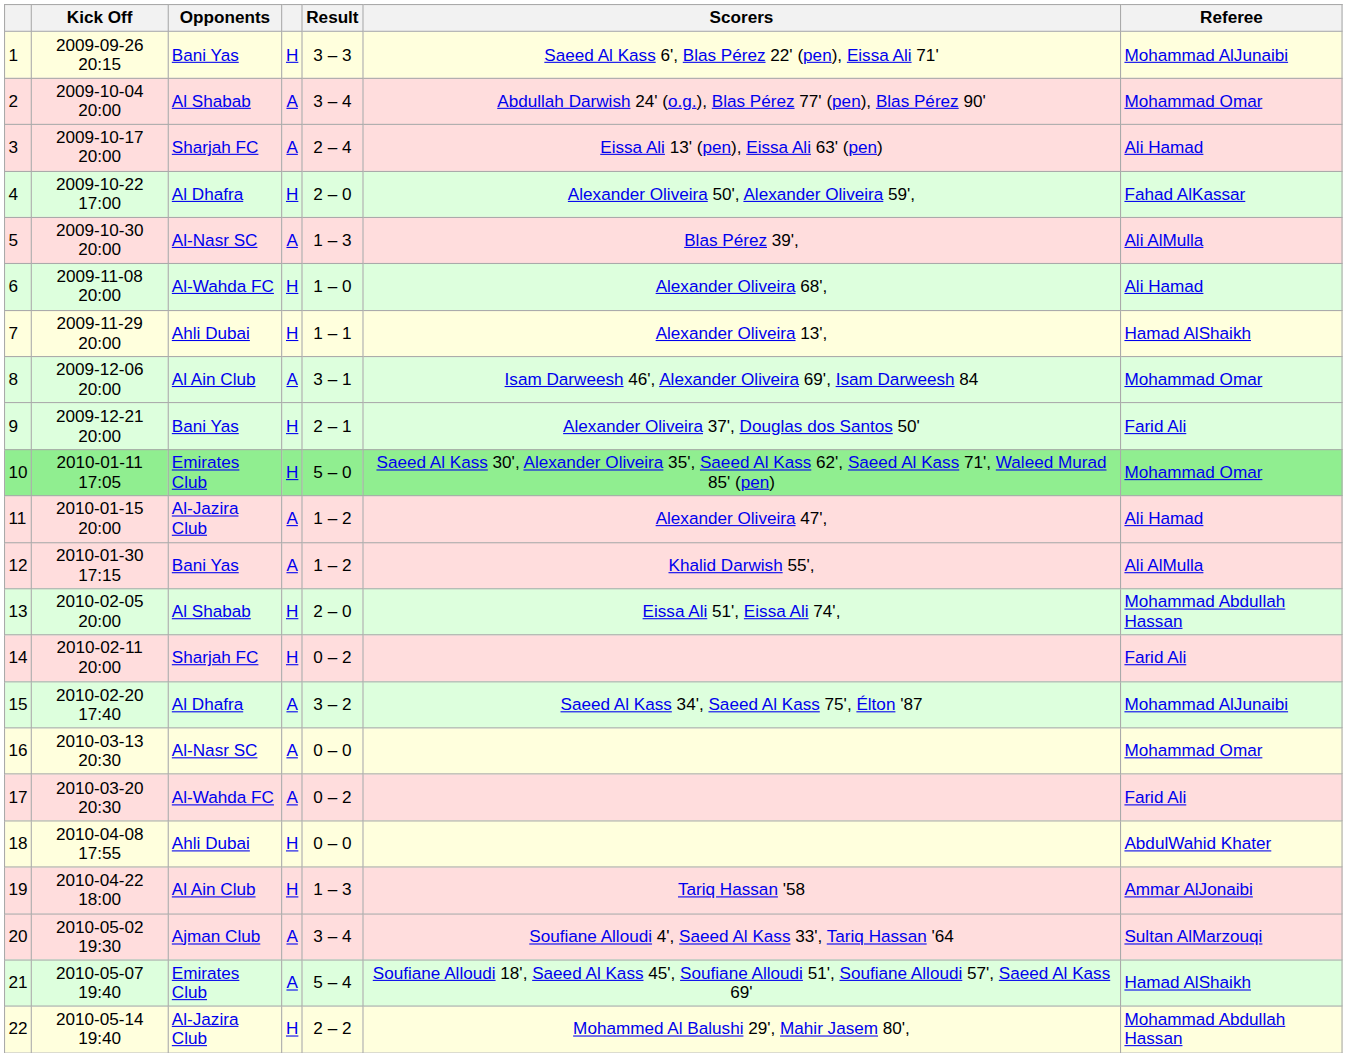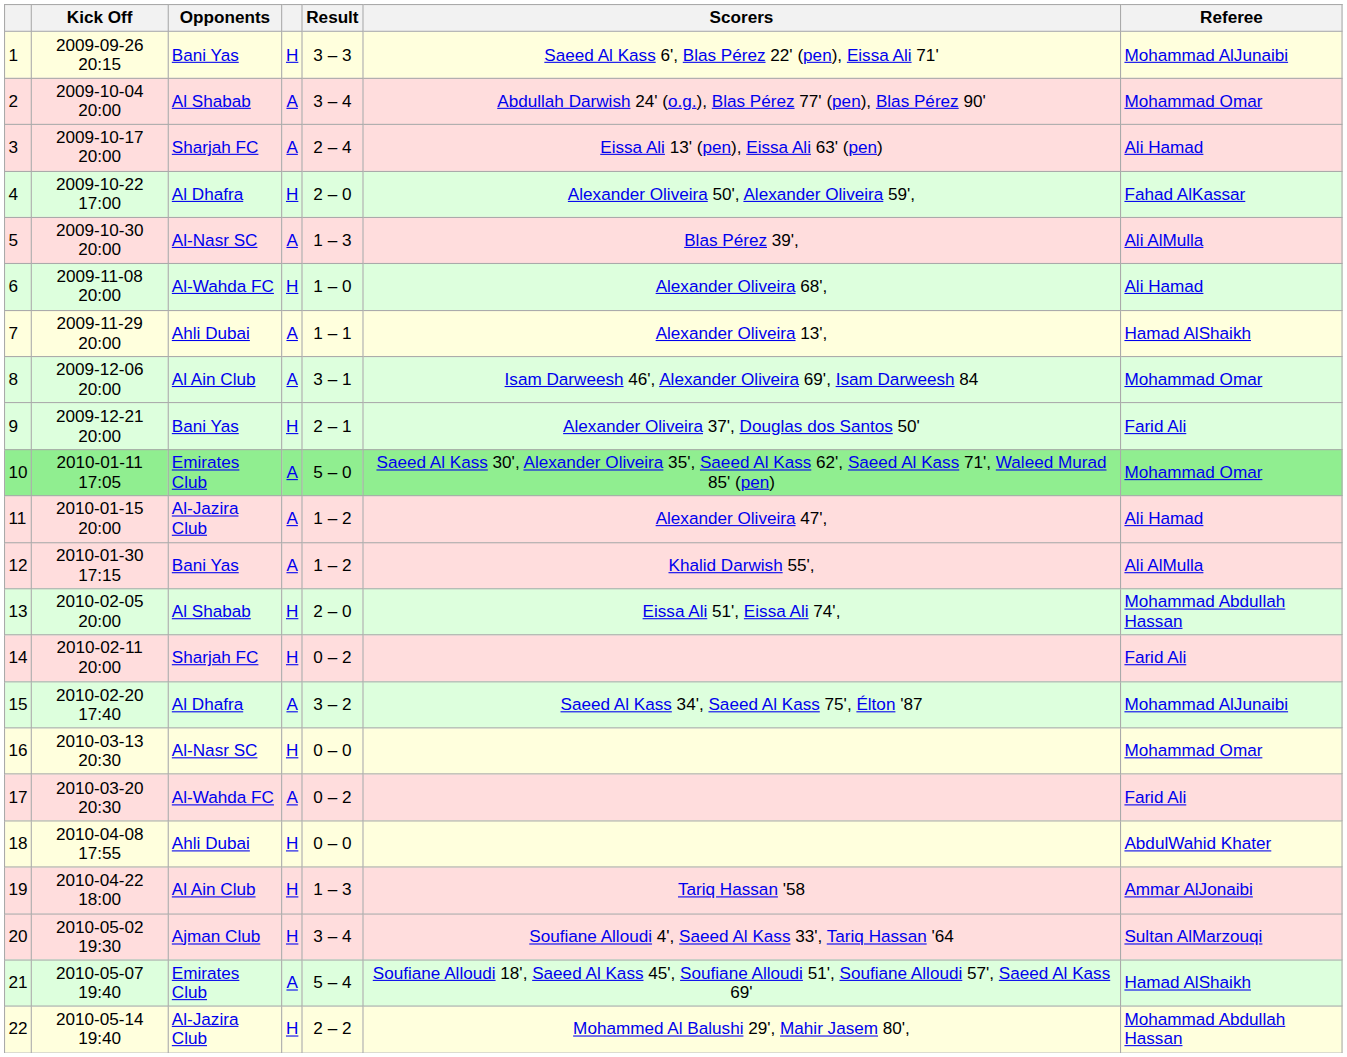 <table class="wikitable" style="width:99%;">
 <tr style="background:#f0f6ff;">
 <th></th>
 <th>Kick Off</th>
 <th>Opponents</th>
 <th></th>
 <th>Result</th>
 <th>Scorers</th>
 <th>Referee</th>
 </tr>
 <tr bgcolor="#ffffdd">
 <td>1</td>
 <td align=center>2009-09-26 20:15</td>
 <td><a href='#'>Bani Yas</a></td>
 <td align=center><a href='#'>H</a></td>
 <td align=center>3 – 3</td>
 <td align=center><a href='#'>Saeed Al Kass</a> 6', <a href='#'>Blas Pérez</a> 22' (<a href='#'>pen</a>), <a href='#'>Eissa Ali</a> 71'</td>
 <td> <a href='#'>Mohammad AlJunaibi</a></td>
 </tr>
 <tr bgcolor="#ffdddd">
 <td>2</td>
 <td align=center>2009-10-04 20:00</td>
 <td><a href='#'>Al Shabab</a></td>
 <td align=center><a href='#'>A</a></td>
 <td align=center>3 – 4</td>
 <td align=center><a href='#'>Abdullah Darwish</a> 24' (<a href='#'>o.g.</a>), <a href='#'>Blas Pérez</a> 77' (<a href='#'>pen</a>), <a href='#'>Blas Pérez</a> 90'</td>
 <td> <a href='#'>Mohammad Omar</a></td>
 </tr>
 <tr bgcolor="#ffdddd">
 <td>3</td>
 <td align=center>2009-10-17 20:00</td>
 <td><a href='#'>Sharjah FC</a></td>
 <td align=center><a href='#'>A</a></td>
 <td align=center>2 – 4</td>
 <td align=center><a href='#'>Eissa Ali</a> 13' (<a href='#'>pen</a>), <a href='#'>Eissa Ali</a> 63' (<a href='#'>pen</a>)</td>
 <td> <a href='#'>Ali Hamad</a></td>
 </tr>
 <tr bgcolor="#ddffdd">
 <td>4</td>
 <td align=center>2009-10-22 17:00</td>
 <td><a href='#'>Al Dhafra</a></td>
 <td align=center><a href='#'>H</a></td>
 <td align=center>2 – 0</td>
 <td align=center><a href='#'>Alexander Oliveira</a> 50', <a href='#'>Alexander Oliveira</a> 59',</td>
 <td> <a href='#'>Fahad AlKassar</a></td>
 </tr>
 <tr bgcolor="#ffdddd">
 <td>5</td>
 <td align=center>2009-10-30 20:00</td>
 <td><a href='#'>Al-Nasr SC</a></td>
 <td align=center><a href='#'>A</a></td>
 <td align=center>1 – 3</td>
 <td align=center><a href='#'>Blas Pérez</a> 39',</td>
 <td> <a href='#'>Ali AlMulla</a></td>
 </tr>
 <tr bgcolor="#ddffdd">
 <td>6</td>
 <td align=center>2009-11-08 20:00</td>
 <td><a href='#'>Al-Wahda FC</a></td>
 <td align=center><a href='#'>H</a></td>
 <td align=center>1 – 0</td>
 <td align=center><a href='#'>Alexander Oliveira</a> 68',</td>
 <td> <a href='#'>Ali Hamad</a></td>
 </tr>
 <tr bgcolor="#ffffdd">
 <td>7</td>
 <td align=center>2009-11-29 20:00</td>
 <td><a href='#'>Ahli Dubai</a></td>
-<td align=center><a href='#'>H</a></td>
+<td align=center><a href='#'>A</a></td>
 <td align=center>1 – 1</td>
 <td align=center><a href='#'>Alexander Oliveira</a> 13',</td>
 <td> <a href='#'>Hamad AlShaikh</a></td>
 </tr>
 <tr bgcolor="#ddffdd">
 <td>8</td>
 <td align=center>2009-12-06 20:00</td>
 <td><a href='#'>Al Ain Club</a></td>
 <td align=center><a href='#'>A</a></td>
 <td align=center>3 – 1</td>
 <td align=center><a href='#'>Isam Darweesh</a> 46', <a href='#'>Alexander Oliveira</a> 69', <a href='#'>Isam Darweesh</a> 84</td>
 <td> <a href='#'>Mohammad Omar</a></td>
 </tr>
 <tr bgcolor="#ddffdd">
 <td>9</td>
 <td align=center>2009-12-21 20:00</td>
 <td><a href='#'>Bani Yas</a></td>
 <td align=center><a href='#'>H</a></td>
 <td align=center>2 – 1</td>
 <td align=center><a href='#'>Alexander Oliveira</a> 37', <a href='#'>Douglas dos Santos</a> 50'</td>
 <td> <a href='#'>Farid Ali</a></td>
 </tr>
 <tr bgcolor="#90EE90">
 <td>10</td>
 <td align=center>2010-01-11 17:05</td>
 <td><a href='#'>Emirates Club</a></td>
-<td align=center><a href='#'>H</a></td>
+<td align=center><a href='#'>A</a></td>
 <td align=center>5 – 0</td>
 <td align=center><a href='#'>Saeed Al Kass</a> 30', <a href='#'>Alexander Oliveira</a> 35', <a href='#'>Saeed Al Kass</a> 62', <a href='#'>Saeed Al Kass</a> 71', <a href='#'>Waleed Murad</a> 85' (<a href='#'>pen</a>)</td>
 <td> <a href='#'>Mohammad Omar</a></td>
 </tr>
 <tr bgcolor="#ffdddd">
 <td>11</td>
 <td align=center>2010-01-15 20:00</td>
 <td><a href='#'>Al-Jazira Club</a></td>
 <td align=center><a href='#'>A</a></td>
 <td align=center>1 – 2</td>
 <td align=center><a href='#'>Alexander Oliveira</a> 47',</td>
 <td> <a href='#'>Ali Hamad</a></td>
 </tr>
 <tr bgcolor="#ffdddd">
 <td>12</td>
 <td align=center>2010-01-30 17:15</td>
 <td><a href='#'>Bani Yas</a></td>
 <td align=center><a href='#'>A</a></td>
 <td align=center>1 – 2</td>
 <td align=center><a href='#'>Khalid Darwish</a> 55',</td>
 <td> <a href='#'>Ali AlMulla</a></td>
 </tr>
 <tr bgcolor="#ddffdd">
 <td>13</td>
 <td align=center>2010-02-05 20:00</td>
 <td><a href='#'>Al Shabab</a></td>
 <td align=center><a href='#'>H</a></td>
 <td align=center>2 – 0</td>
 <td align=center><a href='#'>Eissa Ali</a> 51', <a href='#'>Eissa Ali</a> 74',</td>
 <td> <a href='#'>Mohammad Abdullah Hassan</a></td>
 </tr>
 <tr bgcolor="#ffdddd">
 <td>14</td>
 <td align=center>2010-02-11 20:00</td>
 <td><a href='#'>Sharjah FC</a></td>
 <td align=center><a href='#'>H</a></td>
 <td align=center>0 – 2</td>
 <td align=center></td>
 <td> <a href='#'>Farid Ali</a></td>
 </tr>
 <tr bgcolor="#ddffdd">
 <td>15</td>
 <td align=center>2010-02-20 17:40</td>
 <td><a href='#'>Al Dhafra</a></td>
 <td align=center><a href='#'>A</a></td>
 <td align=center>3 – 2</td>
 <td align=center><a href='#'>Saeed Al Kass</a> 34', <a href='#'>Saeed Al Kass</a> 75', <a href='#'>Élton</a> '87</td>
 <td> <a href='#'>Mohammad AlJunaibi</a></td>
 </tr>
 <tr bgcolor="#ffffdd">
 <td>16</td>
 <td align=center>2010-03-13 20:30</td>
 <td><a href='#'>Al-Nasr SC</a></td>
-<td align=center><a href='#'>A</a></td>
+<td align=center><a href='#'>H</a></td>
 <td align=center>0 – 0</td>
 <td align=center></td>
 <td> <a href='#'>Mohammad Omar</a></td>
 </tr>
 <tr bgcolor="#ffdddd">
 <td>17</td>
 <td align=center>2010-03-20 20:30</td>
 <td><a href='#'>Al-Wahda FC</a></td>
 <td align=center><a href='#'>A</a></td>
 <td align=center>0 – 2</td>
 <td align=center></td>
 <td> <a href='#'>Farid Ali</a></td>
 </tr>
 <tr bgcolor="#ffffdd">
 <td>18</td>
 <td align=center>2010-04-08 17:55</td>
 <td><a href='#'>Ahli Dubai</a></td>
 <td align=center><a href='#'>H</a></td>
 <td align=center>0 – 0</td>
 <td align=center></td>
 <td> <a href='#'>AbdulWahid Khater</a></td>
 </tr>
 <tr bgcolor="#ffdddd">
 <td>19</td>
 <td align=center>2010-04-22 18:00</td>
 <td><a href='#'>Al Ain Club</a></td>
 <td align=center><a href='#'>H</a></td>
 <td align=center>1 – 3</td>
 <td align=center><a href='#'>Tariq Hassan</a> '58</td>
 <td> <a href='#'>Ammar AlJonaibi</a></td>
 </tr>
 <tr bgcolor="#ffdddd">
 <td>20</td>
 <td align=center>2010-05-02 19:30</td>
 <td><a href='#'>Ajman Club</a></td>
-<td align=center><a href='#'>A</a></td>
+<td align=center><a href='#'>H</a></td>
 <td align=center>3 – 4</td>
 <td align=center><a href='#'>Soufiane Alloudi</a> 4', <a href='#'>Saeed Al Kass</a> 33', <a href='#'>Tariq Hassan</a> '64</td>
 <td> <a href='#'>Sultan AlMarzouqi</a></td>
 </tr>
 <tr bgcolor="#ddffdd">
 <td>21</td>
 <td align=center>2010-05-07 19:40</td>
 <td><a href='#'>Emirates Club</a></td>
 <td align=center><a href='#'>A</a></td>
 <td align=center>5 – 4</td>
 <td align=center><a href='#'>Soufiane Alloudi</a> 18', <a href='#'>Saeed Al Kass</a> 45', <a href='#'>Soufiane Alloudi</a> 51', <a href='#'>Soufiane Alloudi</a> 57', <a href='#'>Saeed Al Kass</a> 69'</td>
 <td> <a href='#'>Hamad AlShaikh</a></td>
 </tr>
 <tr bgcolor="#ffffdd">
 <td>22</td>
 <td align=center>2010-05-14 19:40</td>
 <td><a href='#'>Al-Jazira Club</a></td>
 <td align=center><a href='#'>H</a></td>
 <td align=center>2 – 2</td>
 <td align=center><a href='#'>Mohammed Al Balushi</a> 29', <a href='#'>Mahir Jasem</a> 80',</td>
 <td> <a href='#'>Mohammad Abdullah Hassan</a></td>
 </tr>
 </table>
